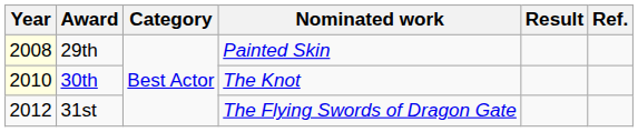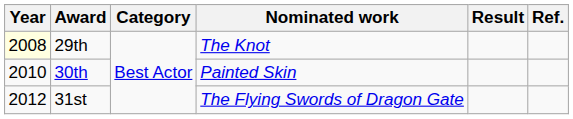 <table class="wikitable">
 <tr>
 <th>Year</th>
 <th>Award</th>
 <th>Category</th>
 <th>Nominated work</th>
 <th>Result</th>
 <th>Ref.</th>
 </tr>
 <tr>
 <td style="background: lightyellow;">2008</td>
 <td>29th</td>
 <td rowspan=3><a href='#'>Best Actor</a></td>
-<td><em><a href='#'>Painted Skin</a></em></td>
+<td><em><a href='#'>The Knot</a></em></td>
 <td></td>
 <td></td>
 </tr>
 <tr>
-<td style="background: lightyellow;">2010</td>
+<td>2010</td>
 <td><a href='#'>30th</a></td>
-<td><em><a href='#'>The Knot</a></em></td>
+<td><em><a href='#'>Painted Skin</a></em></td>
 <td></td>
 <td></td>
 </tr>
 <tr>
 <td>2012</td>
 <td>31st</td>
 <td><em><a href='#'>The Flying Swords of Dragon Gate</a></em></td>
 <td></td>
 <td></td>
 </tr>
 </table>
